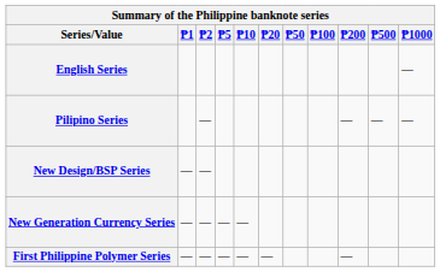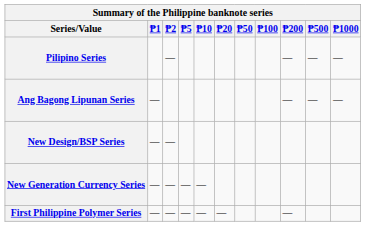 <table class="wikitable"  style="margin:auto; font-size:90%;">
 <tr>
 <th colspan="11">Summary of the Philippine banknote series</th>
 </tr>
 <tr>
 <th>Series/Value</th>
 <th><a href='#'>₱1</a></th>
 <th><a href='#'>₱2</a></th>
 <th><a href='#'>₱5</a></th>
 <th><a href='#'>₱10</a></th>
 <th><a href='#'>₱20</a></th>
 <th><a href='#'>₱50</a></th>
 <th><a href='#'>₱100</a></th>
 <th><a href='#'>₱200</a></th>
 <th><a href='#'>₱500</a></th>
 <th><a href='#'>₱1000</a></th>
 </tr>
 <tr style="height:62px">
-<th><a href='#'>English Series</a></th>
+<th><a href='#'>Pilipino Series</a></th>
 <td></td>
-<td></td>
-<td></td>
-<td></td>
+<td>—</td>
 <td></td>
 <td></td>
 <td></td>
 <td></td>
 <td></td>
 <td>—</td>
+<td>—</td>
+<td>—</td>
 </tr>
 <tr style="height:62px">
-<th><a href='#'>Pilipino Series</a></th>
+<th><a href='#'>Ang Bagong Lipunan Series</a></th>
+<td>—</td>
 <td></td>
-<td>—</td>
 <td></td>
 <td></td>
 <td></td>
 <td></td>
 <td></td>
 <td>—</td>
 <td>—</td>
 <td>—</td>
 </tr>
 <tr style="height:62px">
 <th><a href='#'>New Design/BSP Series</a></th>
 <td>—</td>
 <td>—</td>
 <td></td>
 <td><br></td>
 <td></td>
 <td></td>
 <td></td>
 <td></td>
 <td></td>
 <td></td>
 </tr>
 <tr style="height:62px">
 <th><a href='#'>New Generation Currency Series</a></th>
 <td>—</td>
 <td>—</td>
 <td>—</td>
 <td>—</td>
 <td></td>
 <td></td>
 <td><br></td>
 <td></td>
 <td></td>
 <td></td>
 </tr>
 <tr>
 <th><a href='#'>First Philippine Polymer Series</a></th>
 <td>—</td>
 <td>—</td>
 <td>—</td>
 <td>—</td>
 <td>—</td>
 <td></td>
 <td></td>
 <td>—</td>
 <td></td>
 <td></td>
 </tr>
 </table>
